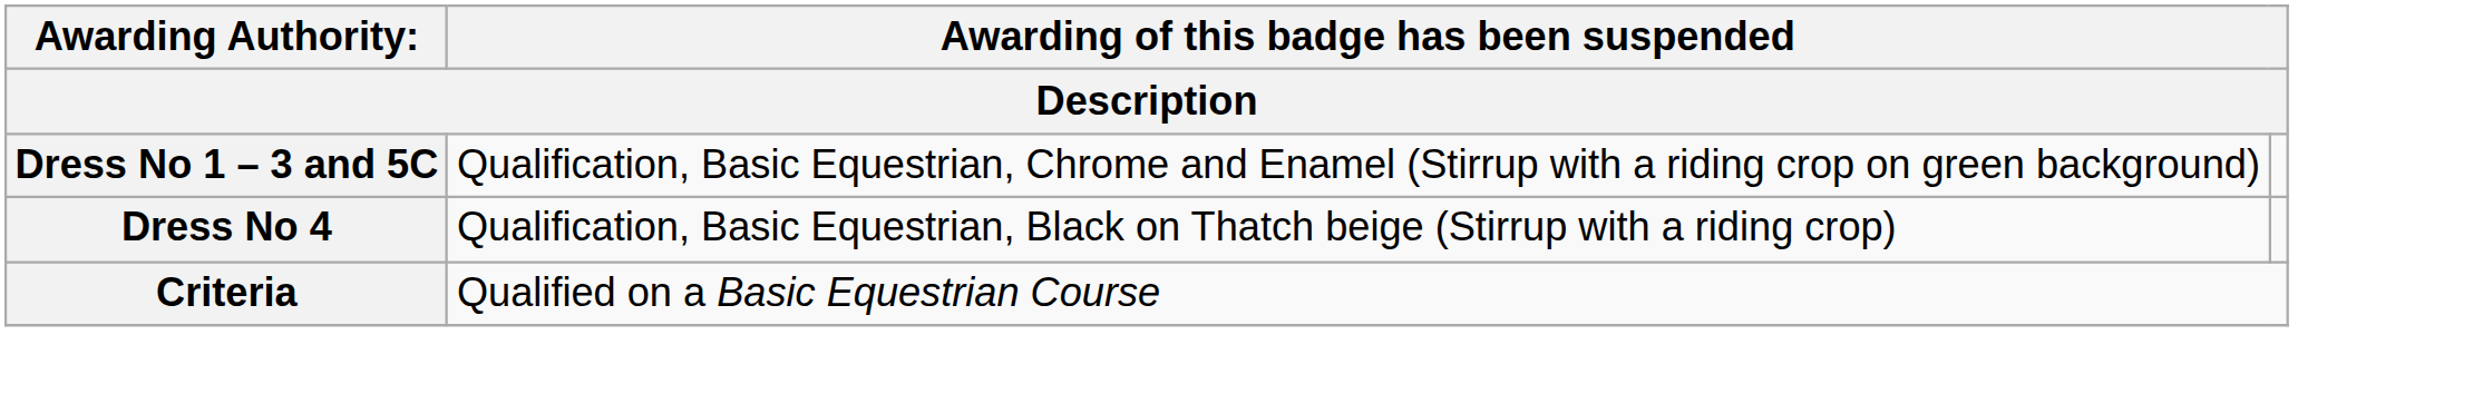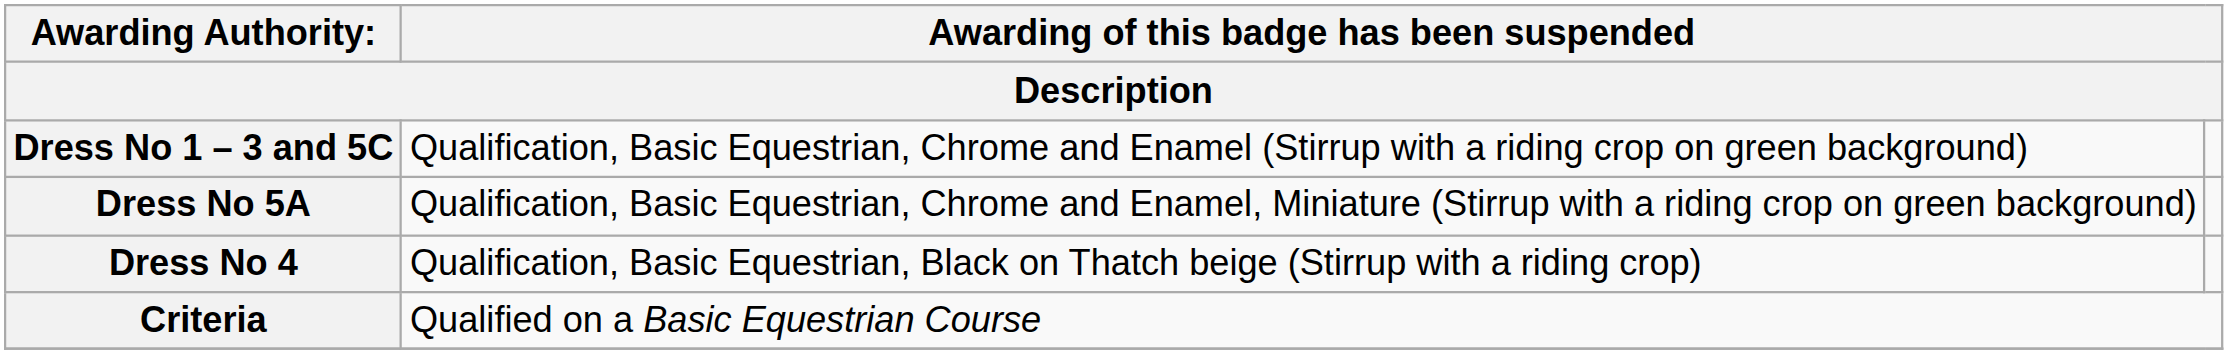 <table class=wikitable style="text-align: left;">
 <tr>
 <th><strong>Awarding Authority</strong>:</th>
 <th colspan="2">Awarding of this badge has been suspended</th>
 </tr>
 <tr>
 <th colspan="3">Description</th>
 </tr>
 <tr>
 <th>Dress No 1 – 3 and 5C</th>
 <td>Qualification, Basic Equestrian, Chrome and Enamel (Stirrup with a riding crop on green background)</td>
 <td></td>
 </tr>
 <tr>
+<th>Dress No 5A</th>
+<td>Qualification, Basic Equestrian, Chrome and Enamel, Miniature (Stirrup with a riding crop on green background)</td>
+<td></td>
+</tr>
+<tr>
 <th>Dress No 4</th>
 <td>Qualification, Basic Equestrian, Black on Thatch beige (Stirrup with a riding crop)</td>
 <td></td>
 </tr>
 <tr>
 <th>Criteria</th>
 <td colspan="2">Qualified on a <em>Basic Equestrian Course</em></td>
 </tr>
 <tr>
 </tr>
 </table>
